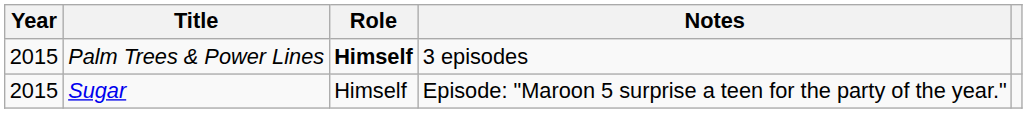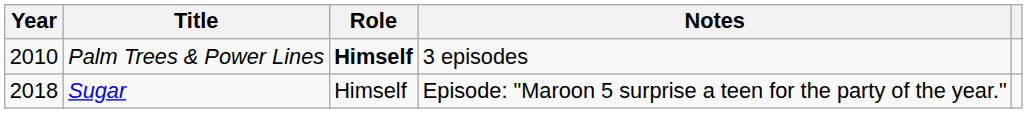 <table class="wikitable sortable">
 <tr>
 <th scope="col">Year</th>
 <th scope="col">Title</th>
 <th scope="col">Role</th>
 <th scope="col">Notes</th>
 <th class="unsortable"></th>
 </tr>
 <tr>
-<td>2015</td>
+<td>2010</td>
 <td><em>Palm Trees & Power Lines</em></td>
 <td><strong>Himself</strong></td>
 <td>3 episodes</td>
 <td style="text-align:center;"></td>
 </tr>
 <tr>
-<td>2015</td>
+<td>2018</td>
 <td><em><a href='#'>Sugar</a></em></td>
 <td>Himself</td>
 <td>Episode: "Maroon 5 surprise a teen for the party of the year."</td>
 <td style="text-align:center;"></td>
 </tr>
 </table>
